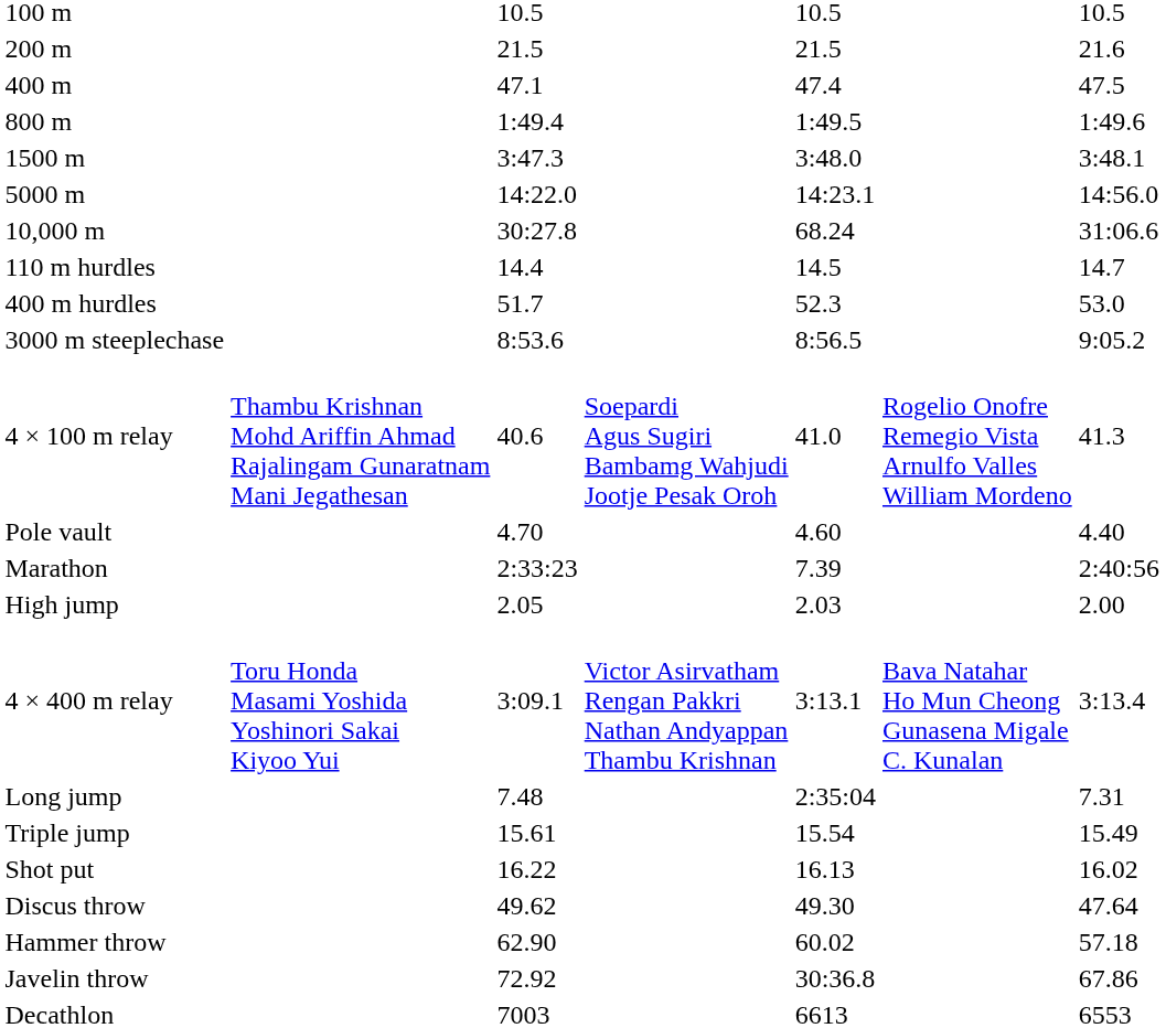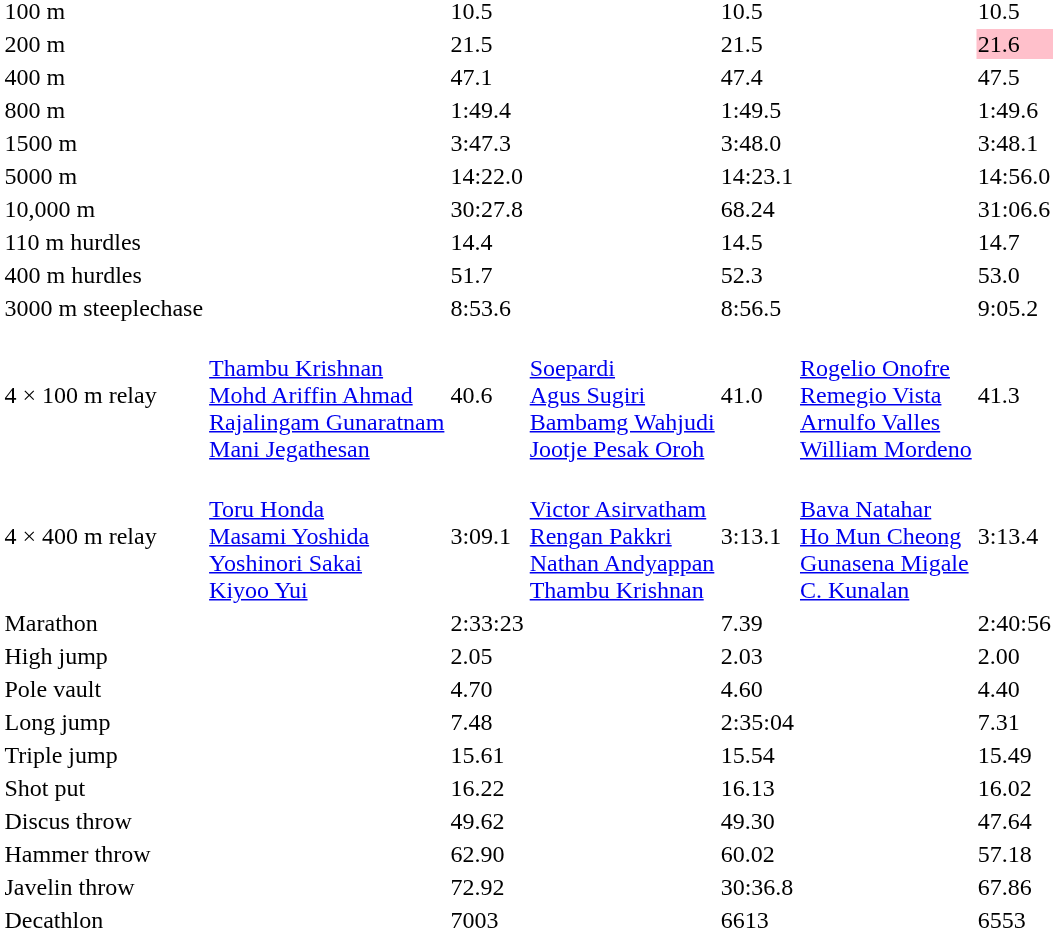 <table>
 <tr>
 <td>100 m<br></td>
 <td></td>
 <td>10.5</td>
 <td></td>
 <td>10.5</td>
 <td></td>
 <td>10.5</td>
 </tr>
 <tr>
 <td>200 m<br></td>
 <td></td>
 <td>21.5</td>
 <td></td>
 <td>21.5</td>
 <td></td>
-<td>21.6</td>
+<td style="background: pink;">21.6</td>
 </tr>
 <tr>
 <td>400 m<br></td>
 <td></td>
 <td>47.1</td>
 <td></td>
 <td>47.4</td>
 <td></td>
 <td>47.5</td>
 </tr>
 <tr>
 <td>800 m<br></td>
 <td></td>
 <td>1:49.4<br></td>
 <td></td>
 <td>1:49.5</td>
 <td></td>
 <td>1:49.6</td>
 </tr>
 <tr>
 <td>1500 m<br></td>
 <td></td>
 <td>3:47.3<br></td>
 <td></td>
 <td>3:48.0</td>
 <td></td>
 <td>3:48.1</td>
 </tr>
 <tr>
 <td>5000 m<br></td>
 <td></td>
 <td>14:22.0<br></td>
 <td></td>
 <td>14:23.1</td>
 <td></td>
 <td>14:56.0</td>
 </tr>
 <tr>
 <td>10,000 m<br></td>
 <td></td>
 <td>30:27.8</td>
 <td></td>
 <td>68.24</td>
 <td></td>
 <td>31:06.6</td>
 </tr>
 <tr>
 <td>110 m hurdles<br></td>
 <td></td>
 <td>14.4</td>
 <td></td>
 <td>14.5</td>
 <td></td>
 <td>14.7</td>
 </tr>
 <tr>
 <td>400 m hurdles<br></td>
 <td></td>
 <td>51.7<br></td>
 <td></td>
 <td>52.3</td>
 <td></td>
 <td>53.0</td>
 </tr>
 <tr>
 <td>3000 m steeplechase<br></td>
 <td></td>
 <td>8:53.6<br></td>
 <td></td>
 <td>8:56.5</td>
 <td></td>
 <td>9:05.2</td>
 </tr>
 <tr>
 <td>4 × 100 m relay<br></td>
 <td><br><a href='#'>Thambu Krishnan</a><br><a href='#'>Mohd Ariffin Ahmad</a><br><a href='#'>Rajalingam Gunaratnam</a><br><a href='#'>Mani Jegathesan</a></td>
 <td>40.6<br></td>
 <td><br><a href='#'>Soepardi</a><br><a href='#'>Agus Sugiri</a><br><a href='#'>Bambamg Wahjudi</a><br><a href='#'>Jootje Pesak Oroh</a></td>
 <td>41.0</td>
 <td><br><a href='#'>Rogelio Onofre</a><br><a href='#'>Remegio Vista</a><br><a href='#'>Arnulfo Valles</a><br><a href='#'>William Mordeno</a></td>
 <td>41.3</td>
 </tr>
 <tr>
-<td>Pole vault<br></td>
-<td></td>
-<td>4.70<br></td>
-<td></td>
-<td>4.60</td>
-<td></td>
-<td>4.40</td>
+<td>4 × 400 m relay<br></td>
+<td><br><a href='#'>Toru Honda</a><br><a href='#'>Masami Yoshida</a><br><a href='#'>Yoshinori Sakai</a><br><a href='#'>Kiyoo Yui</a></td>
+<td>3:09.1<br></td>
+<td><br><a href='#'>Victor Asirvatham</a><br><a href='#'>Rengan Pakkri</a><br><a href='#'>Nathan Andyappan</a><br><a href='#'>Thambu Krishnan</a></td>
+<td>3:13.1</td>
+<td><br><a href='#'>Bava Natahar</a><br><a href='#'>Ho Mun Cheong</a><br><a href='#'>Gunasena Migale</a><br><a href='#'>C. Kunalan</a></td>
+<td>3:13.4</td>
 </tr>
 <tr>
 <td>Marathon<br></td>
 <td></td>
 <td>2:33:23</td>
 <td></td>
 <td>7.39</td>
 <td></td>
 <td>2:40:56</td>
 </tr>
 <tr>
 <td>High jump<br></td>
 <td></td>
 <td>2.05</td>
 <td></td>
 <td>2.03</td>
 <td></td>
 <td>2.00</td>
 </tr>
 <tr>
-<td>4 × 400 m relay<br></td>
-<td><br><a href='#'>Toru Honda</a><br><a href='#'>Masami Yoshida</a><br><a href='#'>Yoshinori Sakai</a><br><a href='#'>Kiyoo Yui</a></td>
-<td>3:09.1<br></td>
-<td><br><a href='#'>Victor Asirvatham</a><br><a href='#'>Rengan Pakkri</a><br><a href='#'>Nathan Andyappan</a><br><a href='#'>Thambu Krishnan</a></td>
-<td>3:13.1</td>
-<td><br><a href='#'>Bava Natahar</a><br><a href='#'>Ho Mun Cheong</a><br><a href='#'>Gunasena Migale</a><br><a href='#'>C. Kunalan</a></td>
-<td>3:13.4</td>
+<td>Pole vault<br></td>
+<td></td>
+<td>4.70<br></td>
+<td></td>
+<td>4.60</td>
+<td></td>
+<td>4.40</td>
 </tr>
 <tr>
 <td>Long jump<br></td>
 <td></td>
 <td>7.48</td>
 <td></td>
 <td>2:35:04</td>
 <td></td>
 <td>7.31</td>
 </tr>
 <tr>
 <td>Triple jump<br></td>
 <td></td>
 <td>15.61</td>
 <td></td>
 <td>15.54</td>
 <td></td>
 <td>15.49</td>
 </tr>
 <tr>
 <td>Shot put<br></td>
 <td></td>
 <td>16.22<br></td>
 <td></td>
 <td>16.13</td>
 <td></td>
 <td>16.02</td>
 </tr>
 <tr>
 <td>Discus throw<br></td>
 <td></td>
 <td>49.62<br></td>
 <td></td>
 <td>49.30</td>
 <td></td>
 <td>47.64</td>
 </tr>
 <tr>
 <td>Hammer throw<br></td>
 <td></td>
 <td>62.90</td>
 <td></td>
 <td>60.02</td>
 <td></td>
 <td>57.18</td>
 </tr>
 <tr>
 <td>Javelin throw<br></td>
 <td></td>
 <td>72.92</td>
 <td></td>
 <td>30:36.8</td>
 <td></td>
 <td>67.86</td>
 </tr>
 <tr>
 <td>Decathlon<br></td>
 <td></td>
 <td>7003</td>
 <td></td>
 <td>6613</td>
 <td></td>
 <td>6553</td>
 </tr>
 </table>
